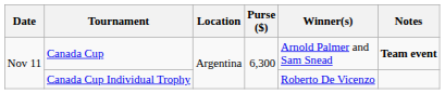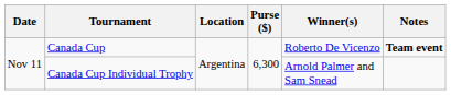 <table class="wikitable" style="font-size:95%">
 <tr>
 <th>Date</th>
 <th>Tournament</th>
 <th>Location</th>
 <th>Purse<br>($)</th>
 <th>Winner(s)</th>
 <th>Notes</th>
 </tr>
 <tr>
 <td rowspan=2>Nov 11</td>
 <td><a href='#'>Canada Cup</a></td>
 <td rowspan=2>Argentina</td>
 <td rowspan=2 align=right>6,300</td>
-<td> <a href='#'>Arnold Palmer</a> and<br> <a href='#'>Sam Snead</a></td>
+<td> <a href='#'>Roberto De Vicenzo</a></td>
 <td><strong>Team event</strong></td>
 </tr>
 <tr>
 <td><a href='#'>Canada Cup Individual Trophy</a></td>
-<td> <a href='#'>Roberto De Vicenzo</a></td>
+<td> <a href='#'>Arnold Palmer</a> and<br> <a href='#'>Sam Snead</a></td>
 <td></td>
 </tr>
 </table>
